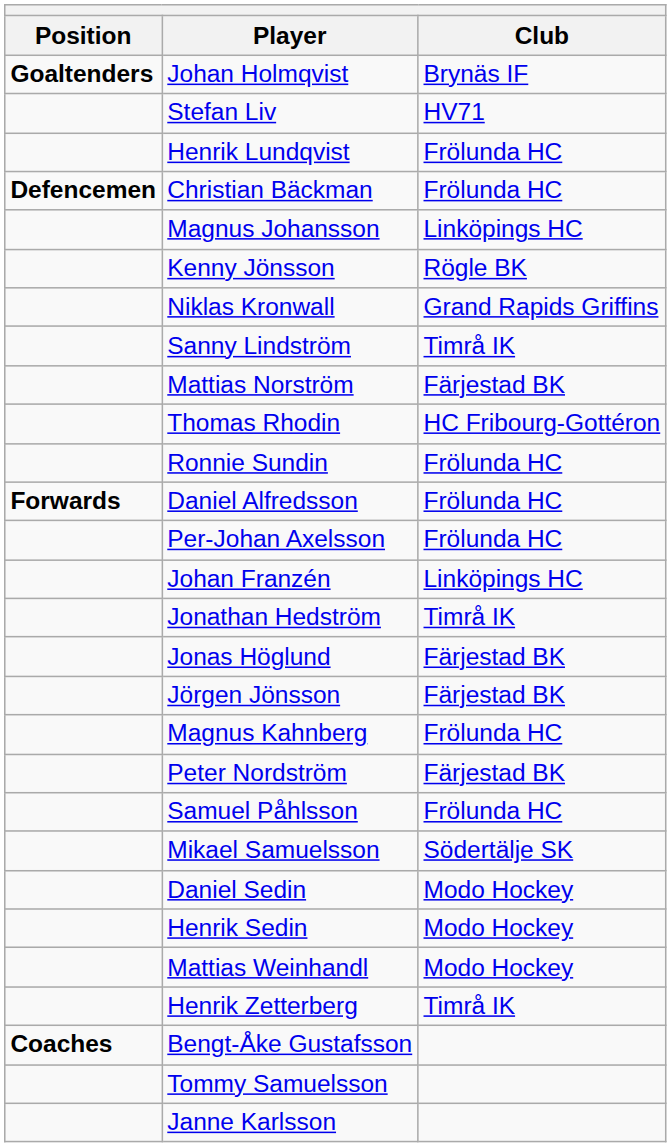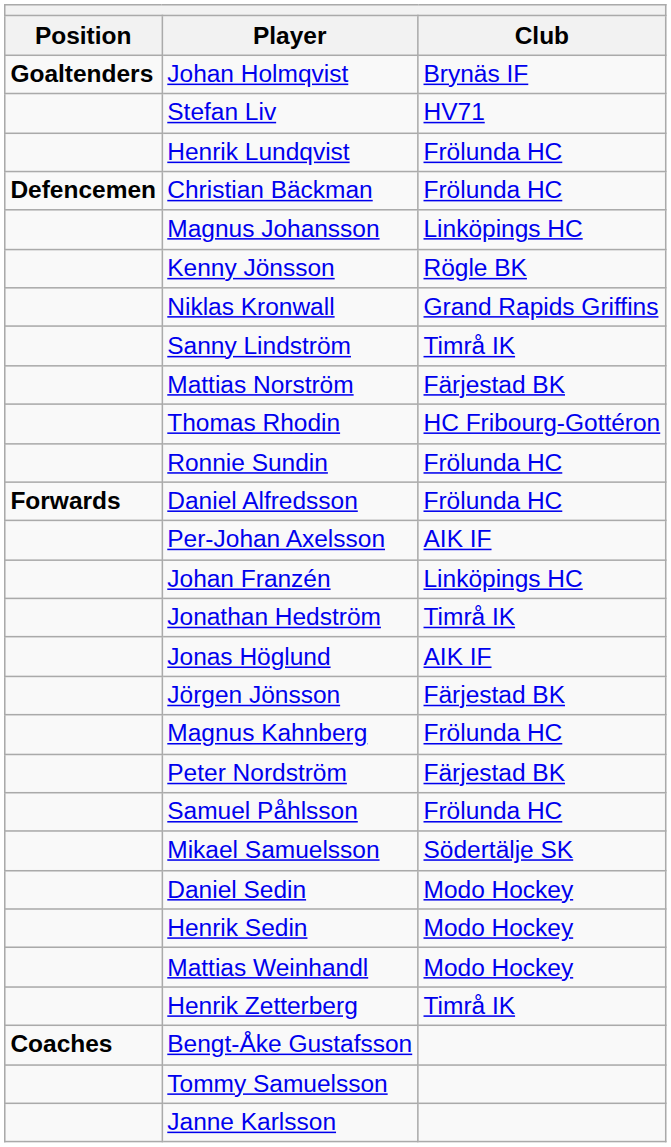 <table class=wikitable>
 <tr>
 <th colspan="7"></th>
 </tr>
 <tr>
 <th>Position</th>
 <th>Player</th>
 <th>Club</th>
 </tr>
 <tr>
 <td><strong>Goaltenders</strong></td>
 <td><a href='#'>Johan Holmqvist</a></td>
 <td><a href='#'>Brynäs IF</a></td>
 </tr>
 <tr>
 <td></td>
 <td><a href='#'>Stefan Liv</a></td>
 <td><a href='#'>HV71</a></td>
 </tr>
 <tr>
 <td></td>
 <td><a href='#'>Henrik Lundqvist</a></td>
 <td><a href='#'>Frölunda HC</a></td>
 </tr>
 <tr>
 <td><strong>Defencemen</strong></td>
 <td><a href='#'>Christian Bäckman</a></td>
 <td><a href='#'>Frölunda HC</a></td>
 </tr>
 <tr>
 <td></td>
 <td><a href='#'>Magnus Johansson</a></td>
 <td><a href='#'>Linköpings HC</a></td>
 </tr>
 <tr>
 <td></td>
 <td><a href='#'>Kenny Jönsson</a></td>
 <td><a href='#'>Rögle BK</a></td>
 </tr>
 <tr>
 <td></td>
 <td><a href='#'>Niklas Kronwall</a></td>
 <td><a href='#'>Grand Rapids Griffins</a></td>
 </tr>
 <tr>
 <td></td>
 <td><a href='#'>Sanny Lindström</a></td>
 <td><a href='#'>Timrå IK</a></td>
 </tr>
 <tr>
 <td></td>
 <td><a href='#'>Mattias Norström</a></td>
 <td><a href='#'>Färjestad BK</a></td>
 </tr>
 <tr>
 <td></td>
 <td><a href='#'>Thomas Rhodin</a></td>
 <td><a href='#'>HC Fribourg-Gottéron</a></td>
 </tr>
 <tr>
 <td></td>
 <td><a href='#'>Ronnie Sundin</a></td>
 <td><a href='#'>Frölunda HC</a></td>
 </tr>
 <tr>
 <td><strong>Forwards</strong></td>
 <td><a href='#'>Daniel Alfredsson</a></td>
 <td><a href='#'>Frölunda HC</a></td>
 </tr>
 <tr>
 <td></td>
 <td><a href='#'>Per-Johan Axelsson</a></td>
-<td><a href='#'>Frölunda HC</a></td>
+<td><a href='#'>AIK IF</a></td>
 </tr>
 <tr>
 <td></td>
 <td><a href='#'>Johan Franzén</a></td>
 <td><a href='#'>Linköpings HC</a></td>
 </tr>
 <tr>
 <td></td>
 <td><a href='#'>Jonathan Hedström</a></td>
 <td><a href='#'>Timrå IK</a></td>
 </tr>
 <tr>
 <td></td>
 <td><a href='#'>Jonas Höglund</a></td>
-<td><a href='#'>Färjestad BK</a></td>
+<td><a href='#'>AIK IF</a></td>
 </tr>
 <tr>
 <td></td>
 <td><a href='#'>Jörgen Jönsson</a></td>
 <td><a href='#'>Färjestad BK</a></td>
 </tr>
 <tr>
 <td></td>
 <td><a href='#'>Magnus Kahnberg</a></td>
 <td><a href='#'>Frölunda HC</a></td>
 </tr>
 <tr>
 <td></td>
 <td><a href='#'>Peter Nordström</a></td>
 <td><a href='#'>Färjestad BK</a></td>
 </tr>
 <tr>
 <td></td>
 <td><a href='#'>Samuel Påhlsson</a></td>
 <td><a href='#'>Frölunda HC</a></td>
 </tr>
 <tr>
 <td></td>
 <td><a href='#'>Mikael Samuelsson</a></td>
 <td><a href='#'>Södertälje SK</a></td>
 </tr>
 <tr>
 <td></td>
 <td><a href='#'>Daniel Sedin</a></td>
 <td><a href='#'>Modo Hockey</a></td>
 </tr>
 <tr>
 <td></td>
 <td><a href='#'>Henrik Sedin</a></td>
 <td><a href='#'>Modo Hockey</a></td>
 </tr>
 <tr>
 <td></td>
 <td><a href='#'>Mattias Weinhandl</a></td>
 <td><a href='#'>Modo Hockey</a></td>
 </tr>
 <tr>
 <td></td>
 <td><a href='#'>Henrik Zetterberg</a></td>
 <td><a href='#'>Timrå IK</a></td>
 </tr>
 <tr>
 <td><strong>Coaches</strong></td>
 <td><a href='#'>Bengt-Åke Gustafsson</a></td>
 <td></td>
 </tr>
 <tr>
 <td></td>
 <td><a href='#'>Tommy Samuelsson</a></td>
 <td></td>
 </tr>
 <tr>
 <td></td>
 <td><a href='#'>Janne Karlsson</a></td>
 <td></td>
 </tr>
 </table>
